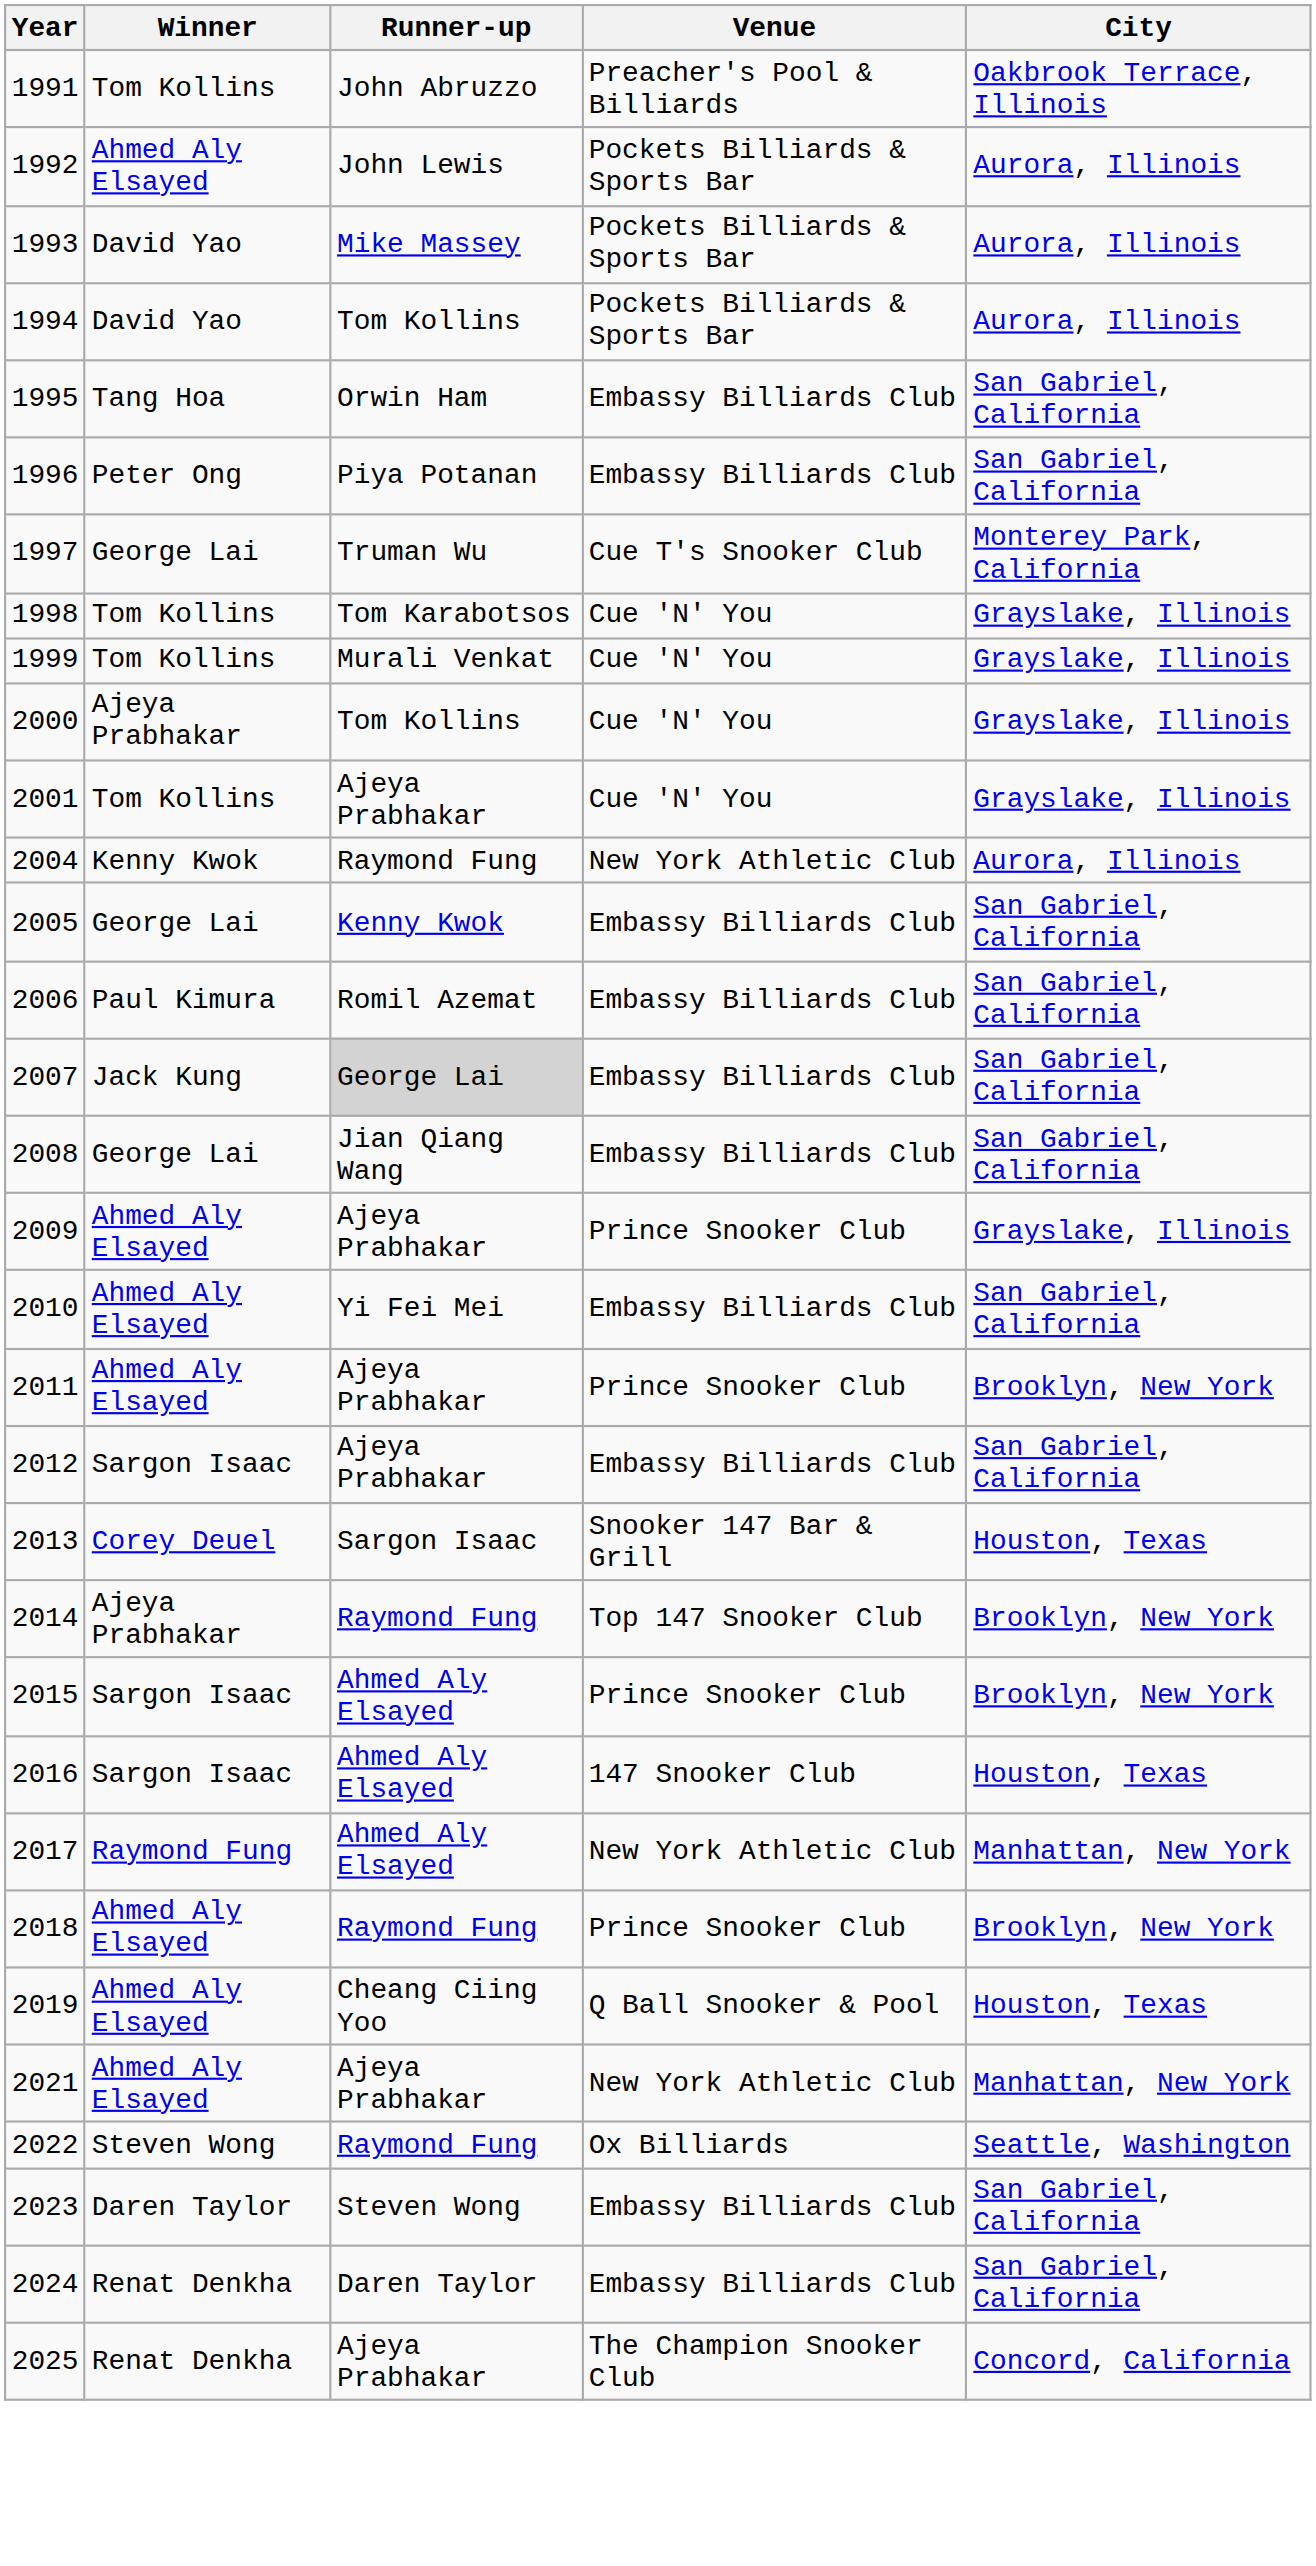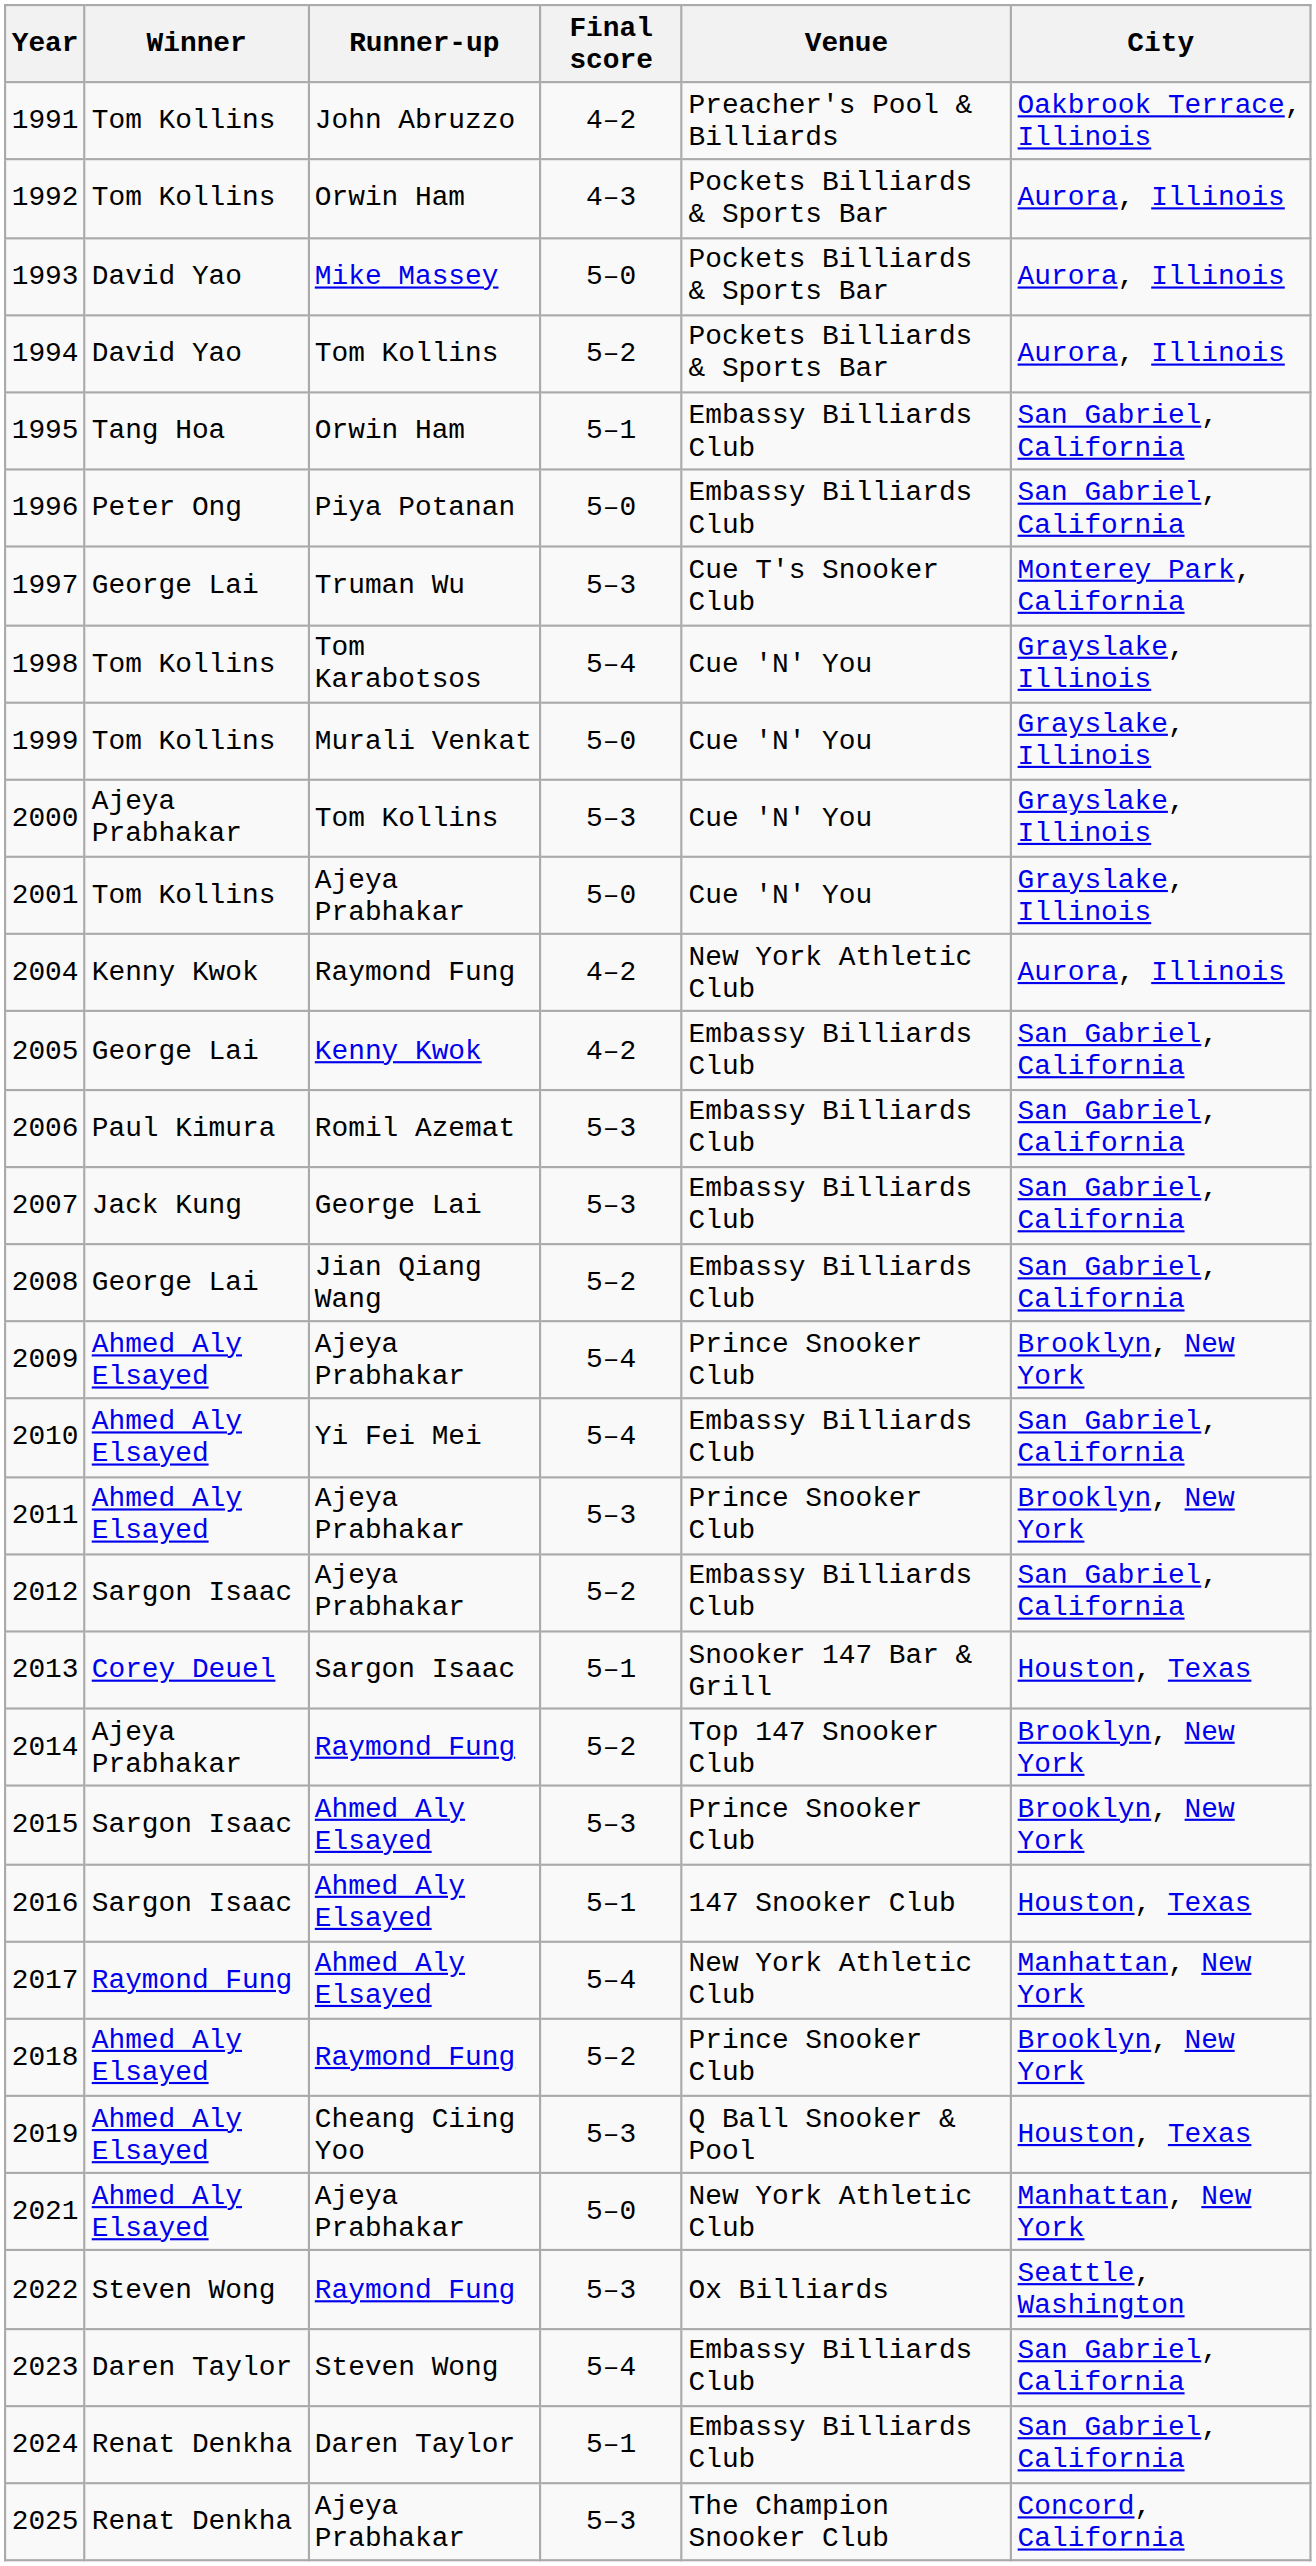 <table class="wikitable sortable">
 <tr>
 <th>Year</th>
 <th>Winner</th>
 <th>Runner-up</th>
+<th>Final score</th>
 <th>Venue</th>
 <th>City</th>
 </tr>
 <tr>
 <td>1991</td>
 <td> Tom Kollins</td>
 <td> John Abruzzo</td>
+<td style="text-align: center">4–2</td>
 <td>Preacher's Pool & Billiards</td>
 <td><a href='#'>Oakbrook Terrace</a>, <a href='#'>Illinois</a></td>
 </tr>
 <tr>
 <td>1992</td>
-<td> <a href='#'>Ahmed Aly Elsayed</a></td>
-<td> John Lewis</td>
+<td> Tom Kollins</td>
+<td> Orwin Ham</td>
+<td style="text-align: center">4–3</td>
 <td>Pockets Billiards & Sports Bar</td>
 <td><a href='#'>Aurora</a>, <a href='#'>Illinois</a></td>
 </tr>
 <tr>
 <td>1993</td>
 <td> David Yao</td>
 <td> <a href='#'>Mike Massey</a></td>
+<td style="text-align: center">5–0</td>
 <td>Pockets Billiards & Sports Bar</td>
 <td><a href='#'>Aurora</a>, <a href='#'>Illinois</a></td>
 </tr>
 <tr>
 <td>1994</td>
 <td> David Yao</td>
 <td> Tom Kollins</td>
+<td style="text-align: center">5–2</td>
 <td>Pockets Billiards & Sports Bar</td>
 <td><a href='#'>Aurora</a>, <a href='#'>Illinois</a></td>
 </tr>
 <tr>
 <td>1995</td>
 <td> Tang Hoa</td>
 <td> Orwin Ham</td>
+<td style="text-align: center">5–1</td>
 <td>Embassy Billiards Club</td>
 <td><a href='#'>San Gabriel</a>, <a href='#'>California</a></td>
 </tr>
 <tr>
 <td>1996</td>
 <td> Peter Ong</td>
 <td> Piya Potanan</td>
+<td style="text-align: center">5–0</td>
 <td>Embassy Billiards Club</td>
 <td><a href='#'>San Gabriel</a>, <a href='#'>California</a></td>
 </tr>
 <tr>
 <td>1997</td>
 <td> George Lai</td>
 <td> Truman Wu</td>
+<td style="text-align: center">5–3</td>
 <td>Cue T's Snooker Club</td>
 <td><a href='#'>Monterey Park</a>, <a href='#'>California</a></td>
 </tr>
 <tr>
 <td>1998</td>
 <td> Tom Kollins</td>
 <td> Tom Karabotsos</td>
+<td style="text-align: center">5–4</td>
 <td>Cue 'N' You</td>
 <td><a href='#'>Grayslake</a>, <a href='#'>Illinois</a></td>
 </tr>
 <tr>
 <td>1999</td>
 <td> Tom Kollins</td>
 <td> Murali Venkat</td>
+<td style="text-align: center">5–0</td>
 <td>Cue 'N' You</td>
 <td><a href='#'>Grayslake</a>, <a href='#'>Illinois</a></td>
 </tr>
 <tr>
 <td>2000</td>
 <td> Ajeya Prabhakar</td>
 <td> Tom Kollins</td>
+<td style="text-align: center">5–3</td>
 <td>Cue 'N' You</td>
 <td><a href='#'>Grayslake</a>, <a href='#'>Illinois</a></td>
 </tr>
 <tr>
 <td>2001</td>
 <td> Tom Kollins</td>
 <td> Ajeya Prabhakar</td>
+<td style="text-align: center">5–0</td>
 <td>Cue 'N' You</td>
 <td><a href='#'>Grayslake</a>, <a href='#'>Illinois</a></td>
 </tr>
 <tr>
 <td>2004</td>
 <td> Kenny Kwok</td>
 <td> Raymond Fung</td>
+<td style="text-align: center">4–2</td>
 <td>New York Athletic Club</td>
 <td><a href='#'>Aurora</a>, <a href='#'>Illinois</a></td>
 </tr>
 <tr>
 <td>2005</td>
 <td> George Lai</td>
 <td> <a href='#'>Kenny Kwok</a></td>
+<td style="text-align: center">4–2</td>
 <td>Embassy Billiards Club</td>
 <td><a href='#'>San Gabriel</a>, <a href='#'>California</a></td>
 </tr>
 <tr>
 <td>2006</td>
 <td> Paul Kimura</td>
 <td> Romil Azemat</td>
+<td style="text-align: center">5–3</td>
 <td>Embassy Billiards Club</td>
 <td><a href='#'>San Gabriel</a>, <a href='#'>California</a></td>
 </tr>
 <tr>
 <td>2007</td>
 <td> Jack Kung</td>
-<td style="background: lightgrey;"> George Lai</td>
+<td> George Lai</td>
+<td style="text-align: center">5–3</td>
 <td>Embassy Billiards Club</td>
 <td><a href='#'>San Gabriel</a>, <a href='#'>California</a></td>
 </tr>
 <tr>
 <td>2008</td>
 <td> George Lai</td>
 <td> Jian Qiang Wang</td>
+<td style="text-align: center">5–2</td>
 <td>Embassy Billiards Club</td>
 <td><a href='#'>San Gabriel</a>, <a href='#'>California</a></td>
 </tr>
 <tr>
 <td>2009</td>
 <td> <a href='#'>Ahmed Aly Elsayed</a></td>
 <td> Ajeya Prabhakar</td>
+<td style="text-align: center">5–4</td>
 <td>Prince Snooker Club</td>
-<td><a href='#'>Grayslake</a>, <a href='#'>Illinois</a></td>
+<td><a href='#'>Brooklyn</a>, <a href='#'>New York</a></td>
 </tr>
 <tr>
 <td>2010</td>
 <td> <a href='#'>Ahmed Aly Elsayed</a></td>
 <td> Yi Fei Mei</td>
+<td style="text-align: center">5–4</td>
 <td>Embassy Billiards Club</td>
 <td><a href='#'>San Gabriel</a>, <a href='#'>California</a></td>
 </tr>
 <tr>
 <td>2011</td>
 <td> <a href='#'>Ahmed Aly Elsayed</a></td>
 <td> Ajeya Prabhakar</td>
+<td style="text-align: center">5–3</td>
 <td>Prince Snooker Club</td>
 <td><a href='#'>Brooklyn</a>, <a href='#'>New York</a></td>
 </tr>
 <tr>
 <td>2012</td>
 <td> Sargon Isaac</td>
 <td> Ajeya Prabhakar</td>
+<td style="text-align: center">5–2</td>
 <td>Embassy Billiards Club</td>
 <td><a href='#'>San Gabriel</a>, <a href='#'>California</a></td>
 </tr>
 <tr>
 <td>2013</td>
 <td> <a href='#'>Corey Deuel</a></td>
 <td> Sargon Isaac</td>
+<td style="text-align: center">5–1</td>
 <td>Snooker 147 Bar & Grill</td>
 <td><a href='#'>Houston</a>, <a href='#'>Texas</a></td>
 </tr>
 <tr>
 <td>2014</td>
 <td> Ajeya Prabhakar</td>
 <td> <a href='#'>Raymond Fung</a></td>
+<td style="text-align: center">5–2</td>
 <td>Top 147 Snooker Club</td>
 <td><a href='#'>Brooklyn</a>, <a href='#'>New York</a></td>
 </tr>
 <tr>
 <td>2015</td>
 <td> Sargon Isaac</td>
 <td> <a href='#'>Ahmed Aly Elsayed</a></td>
+<td style="text-align: center">5–3</td>
 <td>Prince Snooker Club</td>
 <td><a href='#'>Brooklyn</a>, <a href='#'>New York</a></td>
 </tr>
 <tr>
 <td>2016</td>
 <td> Sargon Isaac</td>
 <td> <a href='#'>Ahmed Aly Elsayed</a></td>
+<td style="text-align: center">5–1</td>
 <td>147 Snooker Club</td>
 <td><a href='#'>Houston</a>, <a href='#'>Texas</a></td>
 </tr>
 <tr>
 <td>2017</td>
 <td> <a href='#'>Raymond Fung</a></td>
 <td> <a href='#'>Ahmed Aly Elsayed</a></td>
+<td style="text-align: center">5–4</td>
 <td>New York Athletic Club</td>
 <td><a href='#'>Manhattan</a>, <a href='#'>New York</a></td>
 </tr>
 <tr>
 <td>2018</td>
 <td> <a href='#'>Ahmed Aly Elsayed</a></td>
 <td> <a href='#'>Raymond Fung</a></td>
+<td style="text-align: center">5–2</td>
 <td>Prince Snooker Club</td>
 <td><a href='#'>Brooklyn</a>, <a href='#'>New York</a></td>
 </tr>
 <tr>
 <td>2019</td>
 <td> <a href='#'>Ahmed Aly Elsayed</a></td>
 <td> Cheang Ciing Yoo</td>
+<td style="text-align: center">5–3</td>
 <td>Q Ball Snooker & Pool</td>
 <td><a href='#'>Houston</a>, <a href='#'>Texas</a></td>
 </tr>
 <tr>
 <td>2021</td>
 <td> <a href='#'>Ahmed Aly Elsayed</a></td>
 <td> Ajeya Prabhakar</td>
+<td style="text-align: center">5–0</td>
 <td>New York Athletic Club</td>
 <td><a href='#'>Manhattan</a>, <a href='#'>New York</a></td>
 </tr>
 <tr>
 <td>2022</td>
 <td> Steven Wong</td>
 <td> <a href='#'>Raymond Fung</a></td>
+<td style="text-align: center">5–3</td>
 <td>Ox Billiards</td>
 <td><a href='#'>Seattle</a>, <a href='#'>Washington</a></td>
 </tr>
 <tr>
 <td>2023</td>
 <td> Daren Taylor</td>
 <td> Steven Wong</td>
+<td style="text-align: center">5–4</td>
 <td>Embassy Billiards Club</td>
 <td><a href='#'>San Gabriel</a>, <a href='#'>California</a></td>
 </tr>
 <tr>
 <td>2024</td>
 <td> Renat Denkha</td>
 <td> Daren Taylor</td>
+<td style="text-align: center">5–1</td>
 <td>Embassy Billiards Club</td>
 <td><a href='#'>San Gabriel</a>, <a href='#'>California</a></td>
 </tr>
 <tr>
 <td>2025</td>
 <td> Renat Denkha</td>
 <td> Ajeya Prabhakar</td>
+<td style="text-align: center">5–3</td>
 <td>The Champion Snooker Club</td>
 <td><a href='#'>Concord</a>, <a href='#'>California</a></td>
 </tr>
 </table>
